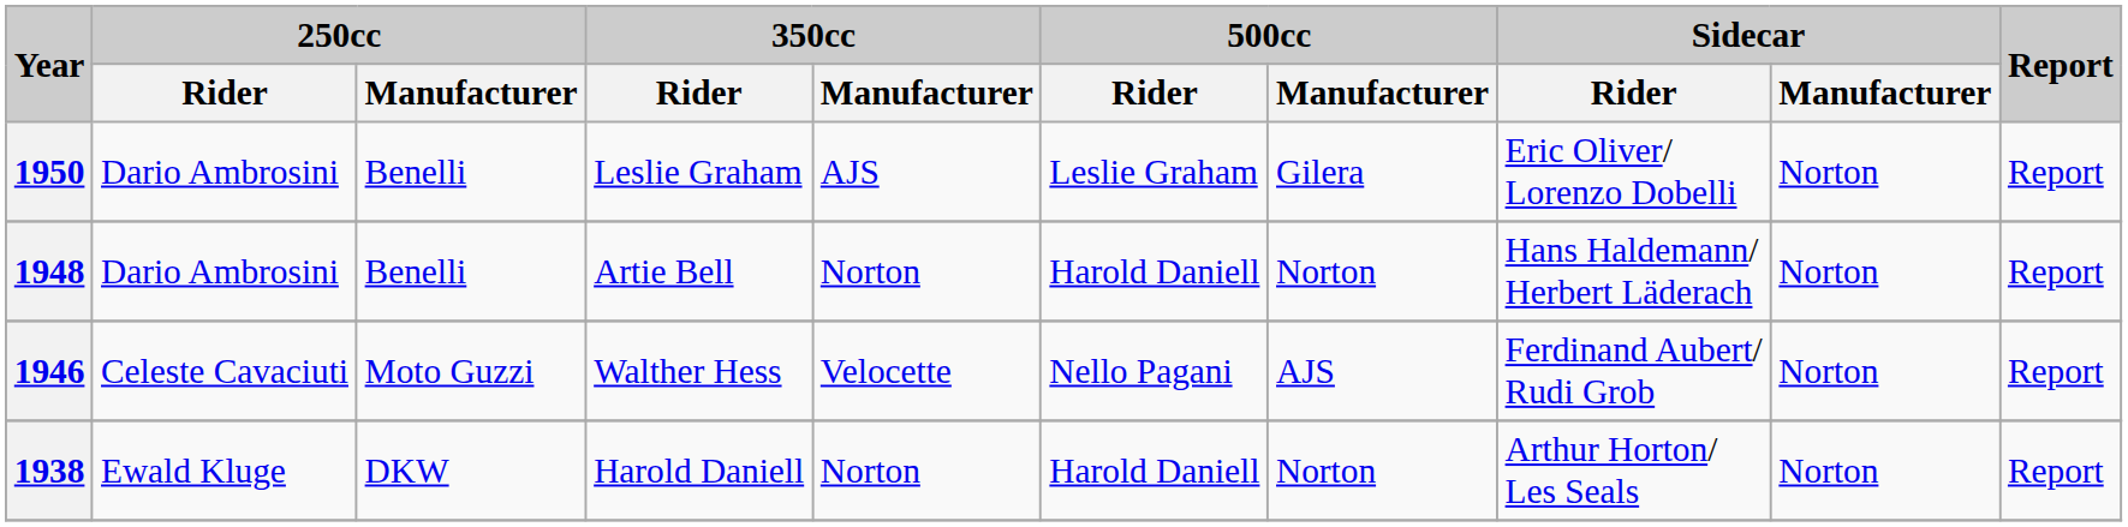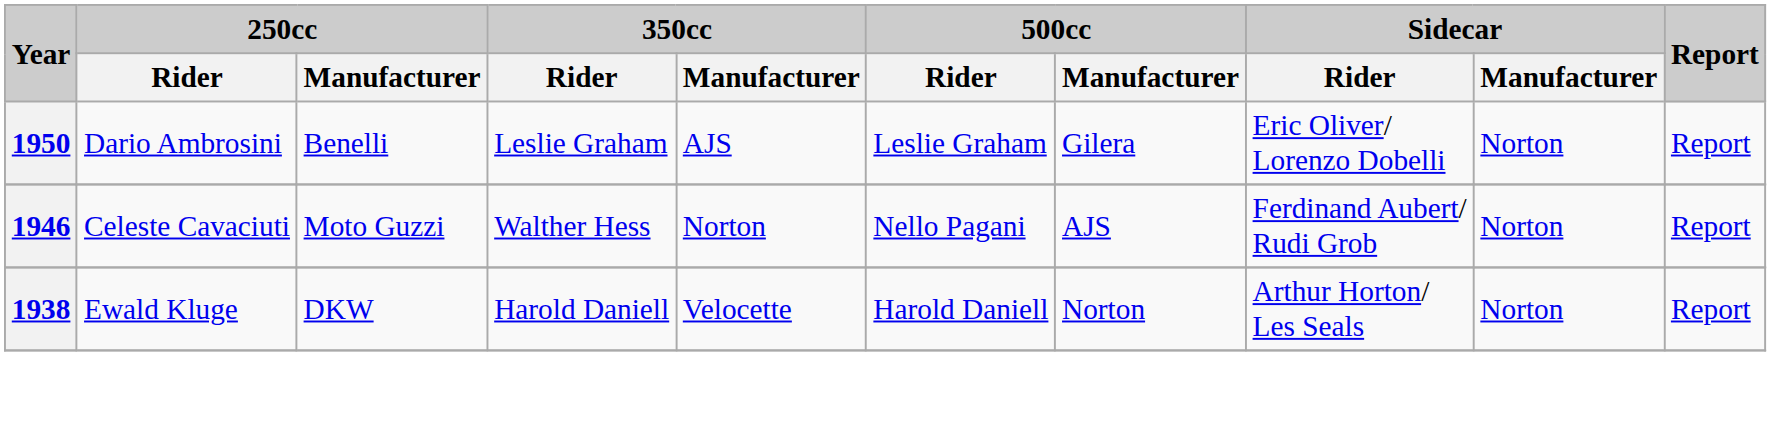 <table class="wikitable" style="font-size: 95%;">
 <tr>
 <th scope="col" style="background:#CCCCCC" rowspan=2>Year</th>
 <th scope="col" style="background:#CCCCCC" colspan=2>250cc</th>
 <th scope="col" style="background:#CCCCCC" colspan=2>350cc</th>
 <th scope="col" style="background:#CCCCCC" colspan=2>500cc</th>
 <th scope="col" style="background:#CCCCCC" colspan=2>Sidecar</th>
 <th scope="col" style="background:#CCCCCC" rowspan=2>Report</th>
 </tr>
 <tr>
 <th>Rider</th>
 <th>Manufacturer</th>
 <th>Rider</th>
 <th>Manufacturer</th>
 <th>Rider</th>
 <th>Manufacturer</th>
 <th>Rider</th>
 <th>Manufacturer</th>
 </tr>
 <tr>
 <th><a href='#'>1950</a></th>
 <td> <a href='#'>Dario Ambrosini</a></td>
 <td><a href='#'>Benelli</a></td>
 <td> <a href='#'>Leslie Graham</a></td>
 <td><a href='#'>AJS</a></td>
 <td> <a href='#'>Leslie Graham</a></td>
 <td><a href='#'>Gilera</a></td>
 <td> <a href='#'>Eric Oliver</a>/<br><a href='#'>Lorenzo Dobelli</a></td>
 <td><a href='#'>Norton</a></td>
 <td><a href='#'>Report</a></td>
 </tr>
 <tr>
 </tr>
 <tr>
-<th><a href='#'>1948</a></th>
-<td> <a href='#'>Dario Ambrosini</a></td>
-<td><a href='#'>Benelli</a></td>
-<td> <a href='#'>Artie Bell</a></td>
-<td><a href='#'>Norton</a></td>
-<td> <a href='#'>Harold Daniell</a></td>
-<td><a href='#'>Norton</a></td>
-<td> <a href='#'>Hans Haldemann</a>/<br> <a href='#'>Herbert Läderach</a></td>
-<td><a href='#'>Norton</a></td>
-<td><a href='#'>Report</a></td>
-</tr>
-<tr>
 </tr>
 <tr>
 <th><a href='#'>1946</a></th>
 <td> <a href='#'>Celeste Cavaciuti</a></td>
 <td><a href='#'>Moto Guzzi</a></td>
 <td> <a href='#'>Walther Hess</a></td>
-<td><a href='#'>Velocette</a></td>
+<td><a href='#'>Norton</a></td>
 <td> <a href='#'>Nello Pagani</a></td>
 <td><a href='#'>AJS</a></td>
 <td> <a href='#'>Ferdinand Aubert</a>/<br> <a href='#'>Rudi Grob</a></td>
 <td><a href='#'>Norton</a></td>
 <td><a href='#'>Report</a></td>
 </tr>
 <tr>
 </tr>
 <tr>
 <th><a href='#'>1938</a></th>
 <td> <a href='#'>Ewald Kluge</a></td>
 <td><a href='#'>DKW</a></td>
 <td> <a href='#'>Harold Daniell</a></td>
-<td><a href='#'>Norton</a></td>
+<td><a href='#'>Velocette</a></td>
 <td> <a href='#'>Harold Daniell</a></td>
 <td><a href='#'>Norton</a></td>
 <td> <a href='#'>Arthur Horton</a>/<br> <a href='#'>Les Seals</a></td>
 <td><a href='#'>Norton</a></td>
 <td><a href='#'>Report</a></td>
 </tr>
 <tr>
 </tr>
 </table>
